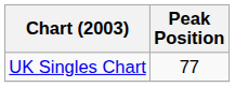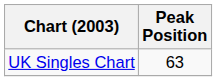 <table class="wikitable">
 <tr>
 <th align="left">Chart (2003)</th>
 <th align="left">Peak<br>Position</th>
 </tr>
 <tr>
 <td align="left"><a href='#'>UK Singles Chart</a></td>
-<td align="center">77</td>
+<td align="center">63</td>
 </tr>
 <tr>
 </tr>
 </table>
